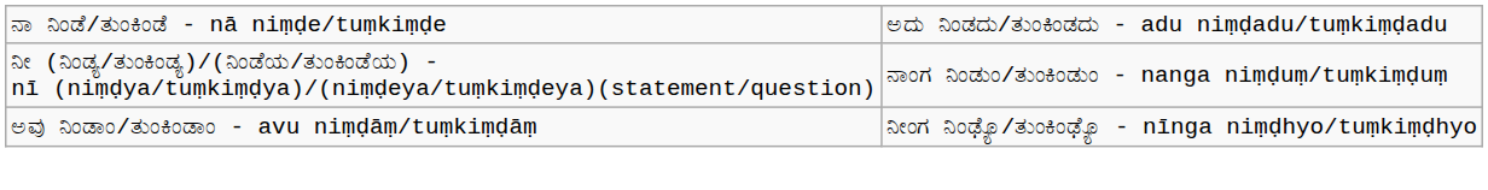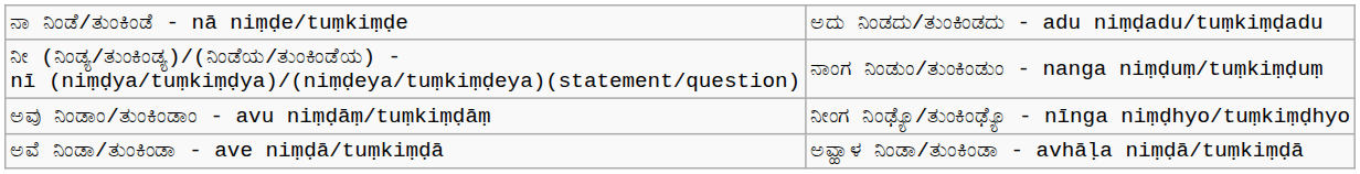 <table class="wikitable">
 <tr>
 <td>ನಾ ನಿಂಡೆ/ತುಂಕಿಂಡೆ - nā niṃḍe/tuṃkiṃḍe</td>
 <td>ಅದು ನಿಂಡದು/ತುಂಕಿಂಡದು - adu niṃḍadu/tuṃkiṃḍadu</td>
 </tr>
 <tr>
 <td>ನೀ (ನಿಂಡ್ಯ/ತುಂಕಿಂಡ್ಯ)/(ನಿಂಡೆಯ/ತುಂಕಿಂಡೆಯ) -<br>nī (niṃḍya/tuṃkiṃḍya)/(niṃḍeya/tuṃkiṃḍeya)(statement/question)</td>
 <td>ನಾಂಗ ನಿಂಡುಂ/ತುಂಕಿಂಡುಂ - nanga niṃḍuṃ/tuṃkiṃḍuṃ</td>
 </tr>
 <tr>
 <td>ಅವು ನಿಂಡಾಂ/ತುಂಕಿಂಡಾಂ - avu niṃḍāṃ/tuṃkiṃḍāṃ</td>
 <td>ನೀಂಗ ನಿಂಢ್ಯೊ/ತುಂಕಿಂಢ್ಯೊ - nīnga niṃḍhyo/tuṃkiṃḍhyo</td>
 </tr>
+<tr>
+<td>ಅವೆ ನಿಂಡಾ/ತುಂಕಿಂಡಾ - ave niṃḍā/tuṃkiṃḍā</td>
+<td>ಅವ್ಹಾಳ ನಿಂಡಾ/ತುಂಕಿಂಡಾ - avhāḷa niṃḍā/tuṃkiṃḍā</td>
+</tr>
 </table>
